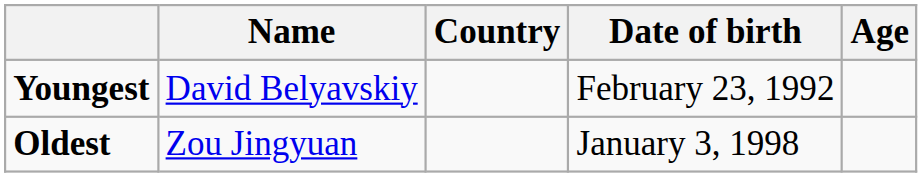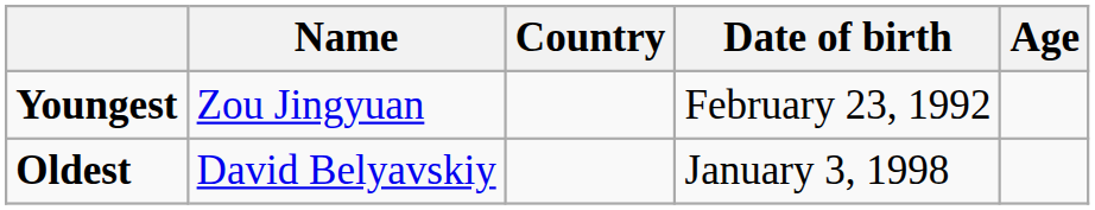 <table class="wikitable">
 <tr>
 <th></th>
 <th><strong>Name</strong></th>
 <th><strong>Country</strong></th>
 <th><strong>Date of birth</strong></th>
 <th><strong>Age</strong></th>
 </tr>
 <tr>
 <td><strong>Youngest</strong></td>
-<td><a href='#'>David Belyavskiy</a></td>
+<td><a href='#'>Zou Jingyuan</a></td>
 <td></td>
 <td>February 23, 1992</td>
 <td></td>
 </tr>
 <tr>
 <td><strong>Oldest</strong></td>
-<td><a href='#'>Zou Jingyuan</a></td>
+<td><a href='#'>David Belyavskiy</a></td>
 <td></td>
 <td>January 3, 1998</td>
 <td></td>
 </tr>
 </table>
